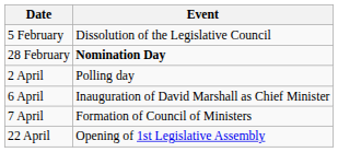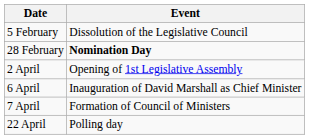 <table class="wikitable">
 <tr>
 <th>Date</th>
 <th>Event</th>
 </tr>
 <tr>
 <td>5 February</td>
 <td>Dissolution of the Legislative Council</td>
 </tr>
 <tr>
 <td>28 February</td>
 <td><strong>Nomination Day</strong></td>
 </tr>
 <tr>
 <td>2 April</td>
-<td>Polling day</td>
+<td>Opening of <a href='#'>1st Legislative Assembly</a></td>
 </tr>
 <tr>
 <td>6 April</td>
 <td>Inauguration of David Marshall as Chief Minister</td>
 </tr>
 <tr>
 <td>7 April</td>
 <td>Formation of Council of Ministers</td>
 </tr>
 <tr>
 <td>22 April</td>
-<td>Opening of <a href='#'>1st Legislative Assembly</a></td>
+<td>Polling day</td>
 </tr>
 </table>
